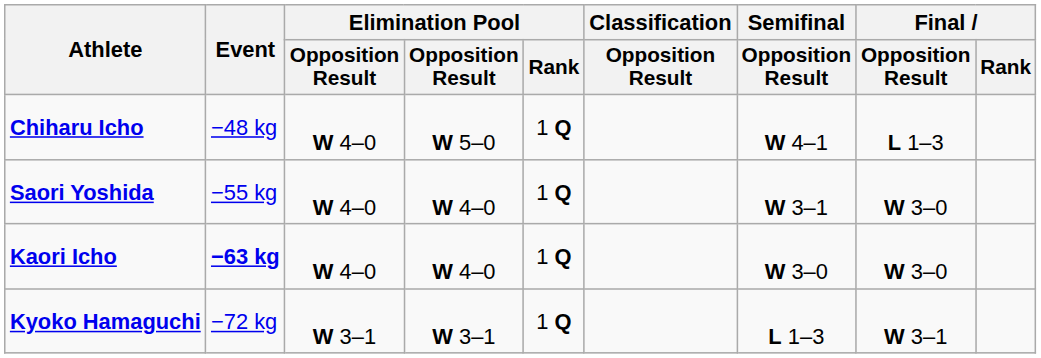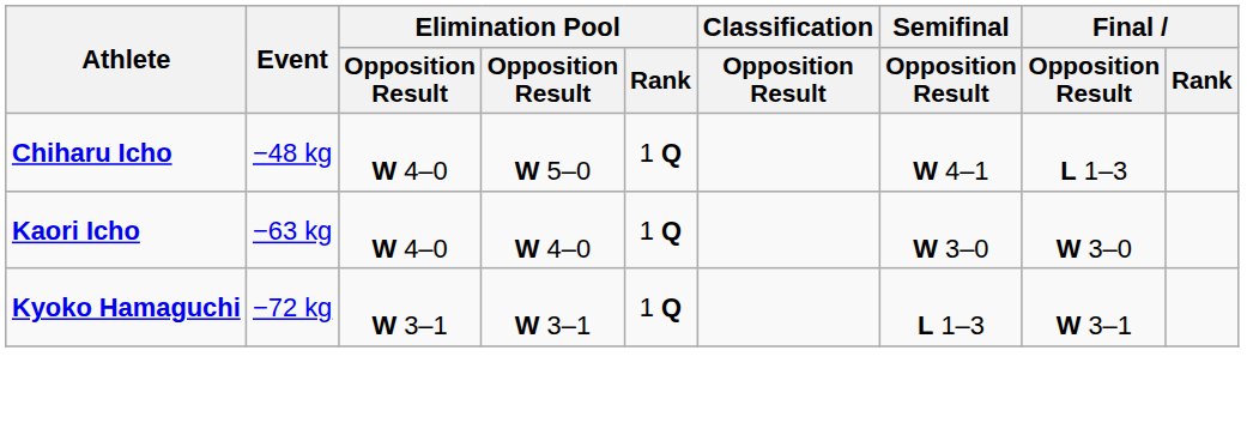 <table class="wikitable" style="font-size:90%">
 <tr>
 <th rowspan="2">Athlete</th>
 <th rowspan="2">Event</th>
 <th colspan=3>Elimination Pool</th>
 <th>Classification</th>
 <th>Semifinal</th>
 <th colspan=2>Final / </th>
 </tr>
 <tr style="font-size: 95%">
 <th>Opposition<br>Result</th>
 <th>Opposition<br>Result</th>
 <th>Rank</th>
 <th>Opposition<br>Result</th>
 <th>Opposition<br>Result</th>
 <th>Opposition<br>Result</th>
 <th>Rank</th>
 </tr>
 <tr align=center>
 <td align=left><strong><a href='#'>Chiharu Icho</a></strong></td>
 <td align=left><a href='#'>−48 kg</a></td>
 <td><br><strong>W</strong> 4–0 <sup></sup></td>
 <td><br><strong>W</strong> 5–0 <sup></sup></td>
 <td>1 <strong>Q</strong></td>
 <td></td>
 <td><br><strong>W</strong> 4–1 <sup></sup></td>
 <td><br><strong>L</strong> 1–3 <sup></sup></td>
 <td></td>
 </tr>
 <tr align=center>
-<td align=left><strong><a href='#'>Saori Yoshida</a></strong></td>
-<td align=left><a href='#'>−55 kg</a></td>
-<td><br><strong>W</strong> 4–0 <sup></sup></td>
-<td><br><strong>W</strong> 4–0 <sup></sup></td>
-<td>1 <strong>Q</strong></td>
-<td></td>
-<td><br><strong>W</strong> 3–1 <sup></sup></td>
-<td><br><strong>W</strong> 3–0 <sup></sup></td>
-<td></td>
-</tr>
-<tr align=center>
 <td align=left><strong><a href='#'>Kaori Icho</a></strong></td>
-<td align=left><strong><a href='#'>−63 kg</a></strong></td>
+<td align=left><a href='#'>−63 kg</a></td>
 <td><br><strong>W</strong> 4–0 <sup></sup></td>
 <td><br><strong>W</strong> 4–0 <sup></sup></td>
 <td>1 <strong>Q</strong></td>
 <td></td>
 <td><br><strong>W</strong> 3–0 <sup></sup></td>
 <td><br><strong>W</strong> 3–0 <sup></sup></td>
 <td></td>
 </tr>
 <tr align=center>
 <td align=left><strong><a href='#'>Kyoko Hamaguchi</a></strong></td>
 <td align=left><a href='#'>−72 kg</a></td>
 <td><br><strong>W</strong> 3–1 <sup></sup></td>
 <td><br><strong>W</strong> 3–1 <sup></sup></td>
 <td>1 <strong>Q</strong></td>
 <td></td>
 <td><br><strong>L</strong> 1–3 <sup></sup></td>
 <td><br><strong>W</strong> 3–1 <sup></sup></td>
 <td></td>
 </tr>
 </table>
